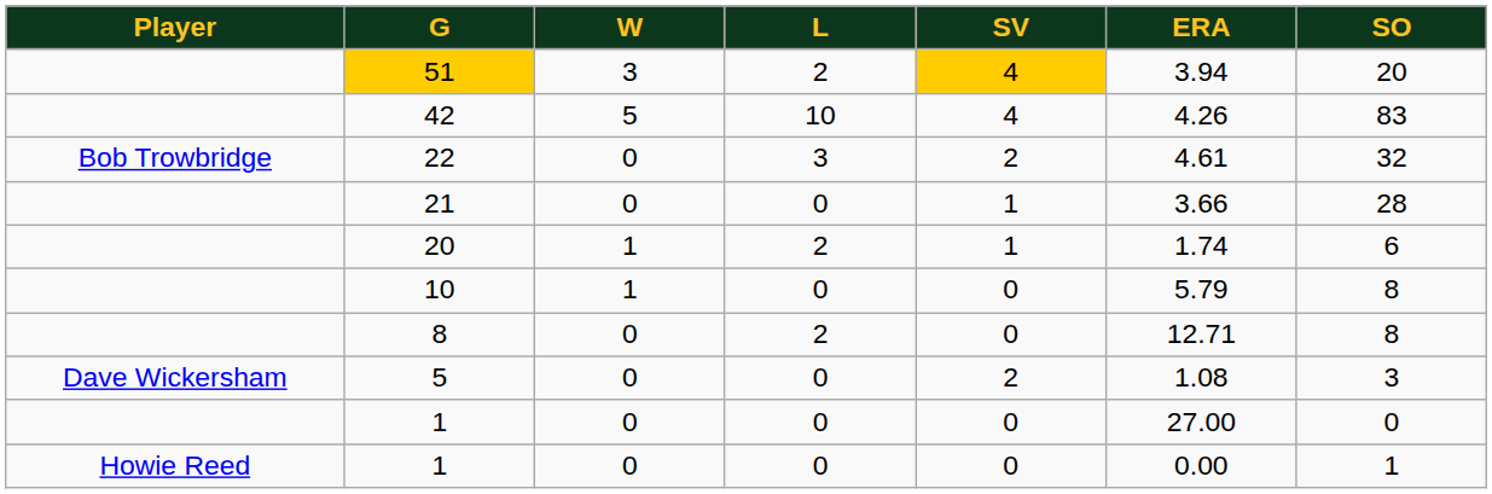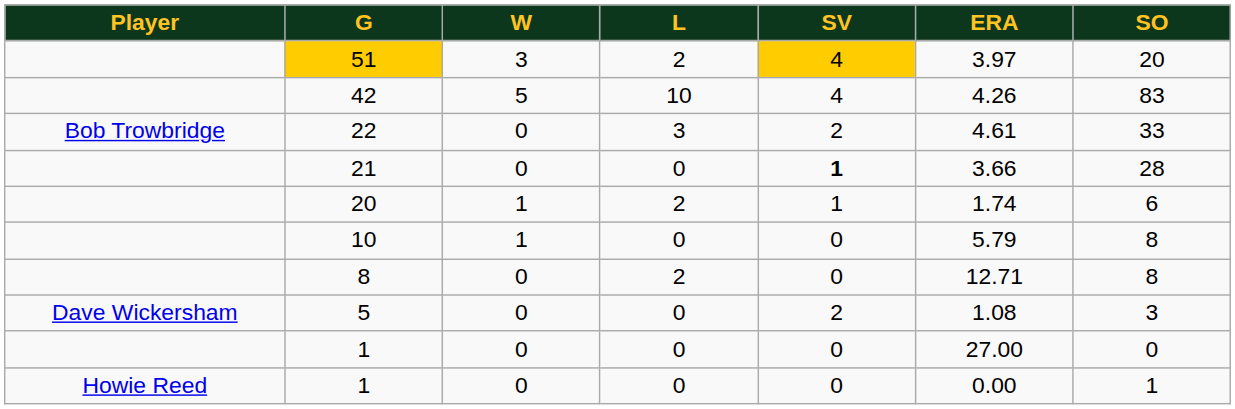 <table class="wikitable sortable">
 <tr>
 <th style="background:#0C371D;color:#ffc322;" width="16%">Player</th>
 <th style="background:#0C371D;color:#ffc322;" width="9%">G</th>
 <th style="background:#0C371D;color:#ffc322;" width="9%">W</th>
 <th style="background:#0C371D;color:#ffc322;" width="9%">L</th>
 <th style="background:#0C371D;color:#ffc322;" width="9%">SV</th>
 <th style="background:#0C371D;color:#ffc322;" width="9%">ERA</th>
 <th style="background:#0C371D;color:#ffc322;" width="9%">SO</th>
 </tr>
 <tr align="center">
 <td></td>
 <td bgcolor="#FFCC00">51</td>
 <td>3</td>
 <td>2</td>
 <td bgcolor="#FFCC00">4</td>
-<td>3.94</td>
+<td>3.97</td>
 <td>20</td>
 </tr>
 <tr align="center">
 <td></td>
 <td>42</td>
 <td>5</td>
 <td>10</td>
 <td>4</td>
 <td>4.26</td>
 <td>83</td>
 </tr>
 <tr align="center">
 <td><a href='#'>Bob Trowbridge</a></td>
 <td>22</td>
 <td>0</td>
 <td>3</td>
 <td>2</td>
 <td>4.61</td>
-<td>32</td>
+<td>33</td>
 </tr>
 <tr align=center>
 <td></td>
 <td>21</td>
 <td>0</td>
 <td>0</td>
-<td>1</td>
+<td><strong>1</strong></td>
 <td>3.66</td>
 <td>28</td>
 </tr>
 <tr align="center">
 <td></td>
 <td>20</td>
 <td>1</td>
 <td>2</td>
 <td>1</td>
 <td>1.74</td>
 <td>6</td>
 </tr>
 <tr align="center">
 <td></td>
 <td>10</td>
 <td>1</td>
 <td>0</td>
 <td>0</td>
 <td>5.79</td>
 <td>8</td>
 </tr>
 <tr align="center">
 <td></td>
 <td>8</td>
 <td>0</td>
 <td>2</td>
 <td>0</td>
 <td>12.71</td>
 <td>8</td>
 </tr>
 <tr align="center">
 <td><a href='#'>Dave Wickersham</a></td>
 <td>5</td>
 <td>0</td>
 <td>0</td>
 <td>2</td>
 <td>1.08</td>
 <td>3</td>
 </tr>
 <tr align=center>
 <td></td>
 <td>1</td>
 <td>0</td>
 <td>0</td>
 <td>0</td>
 <td>27.00</td>
 <td>0</td>
 </tr>
 <tr align=center>
 <td><a href='#'>Howie Reed</a></td>
 <td>1</td>
 <td>0</td>
 <td>0</td>
 <td>0</td>
 <td>0.00</td>
 <td>1</td>
 </tr>
 </table>
